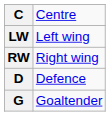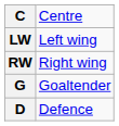 <table class="wikitable">
 <tr>
 <th>C</th>
 <td><a href='#'>Centre</a></td>
 </tr>
 <tr>
 <th>LW</th>
 <td><a href='#'>Left wing</a></td>
 </tr>
 <tr>
 <th>RW</th>
 <td><a href='#'>Right wing</a></td>
 </tr>
 <tr>
+<th>G</th>
+<td><a href='#'>Goaltender</a></td>
+</tr>
+<tr>
 <th>D</th>
 <td><a href='#'>Defence</a></td>
 </tr>
-<tr>
-<th>G</th>
-<td><a href='#'>Goaltender</a></td>
-</tr>
 </table>
